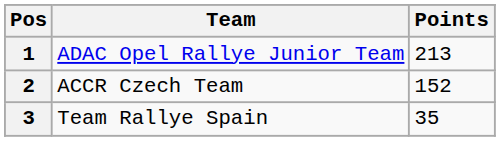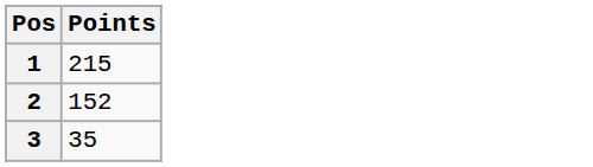 <table class="wikitable" style="font-size: 85%;">
 <tr>
 <th>Pos</th>
-<th>Team</th>
 <th>Points</th>
 </tr>
 <tr>
 <th>1</th>
-<td> <a href='#'>ADAC Opel Rallye Junior Team</a></td>
-<td>213</td>
+<td>215</td>
 </tr>
 <tr>
 <th>2</th>
-<td> ACCR Czech Team</td>
 <td>152</td>
 </tr>
 <tr>
 <th>3</th>
-<td> Team Rallye Spain</td>
 <td>35</td>
 </tr>
 </table>
